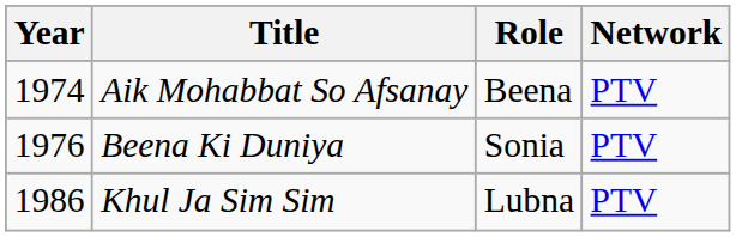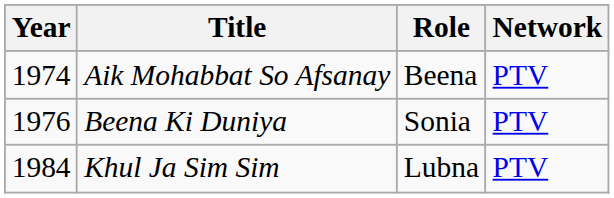 <table class="wikitable sortable plainrowheaders">
 <tr style="text-align:center;">
 <th scope="col">Year</th>
 <th scope="col">Title</th>
 <th scope="col">Role</th>
 <th scope="col">Network</th>
 </tr>
 <tr>
 <td>1974</td>
 <td><em>Aik Mohabbat So Afsanay</em></td>
 <td>Beena</td>
 <td><a href='#'>PTV</a></td>
 </tr>
 <tr>
 <td>1976</td>
 <td><em>Beena Ki Duniya</em></td>
 <td>Sonia</td>
 <td><a href='#'>PTV</a></td>
 </tr>
 <tr>
-<td>1986</td>
+<td>1984</td>
 <td><em>Khul Ja Sim Sim</em></td>
 <td>Lubna</td>
 <td><a href='#'>PTV</a></td>
 </tr>
 </table>
